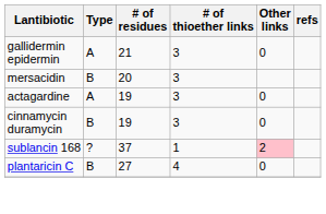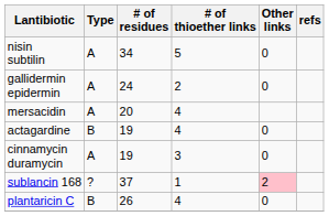 <table class="wikitable">
 <tr>
 <th>Lantibiotic</th>
 <th>Type</th>
 <th># of<br>residues</th>
 <th># of<br>thioether links</th>
 <th>Other<br>links</th>
 <th>refs</th>
 </tr>
 <tr>
+<td>nisin<br>subtilin</td>
+<td>A</td>
+<td>34</td>
+<td>5</td>
+<td>0</td>
+<td></td>
+</tr>
+<tr>
 <td>gallidermin<br>epidermin</td>
 <td>A</td>
-<td>21</td>
-<td>3</td>
+<td>24</td>
+<td>2</td>
 <td>0</td>
 <td></td>
 </tr>
 <tr>
 <td>mersacidin</td>
-<td>B</td>
+<td>A</td>
 <td>20</td>
-<td>3</td>
+<td>4</td>
 <td></td>
 <td></td>
 </tr>
 <tr>
 <td>actagardine</td>
-<td>A</td>
+<td>B</td>
 <td>19</td>
-<td>3</td>
+<td>4</td>
 <td>0</td>
 <td></td>
 </tr>
 <tr>
 <td>cinnamycin<br>duramycin</td>
-<td>B</td>
+<td>A</td>
 <td>19</td>
 <td>3</td>
 <td>0</td>
 <td></td>
 </tr>
 <tr>
 <td><a href='#'>sublancin</a> 168</td>
 <td>?</td>
 <td>37</td>
 <td>1</td>
 <td style="background: pink;">2</td>
 <td></td>
 </tr>
 <tr>
 <td><a href='#'>plantaricin C</a></td>
 <td>B</td>
-<td>27</td>
+<td>26</td>
 <td>4</td>
 <td>0</td>
 <td></td>
 </tr>
 <tr>
 </tr>
 </table>
